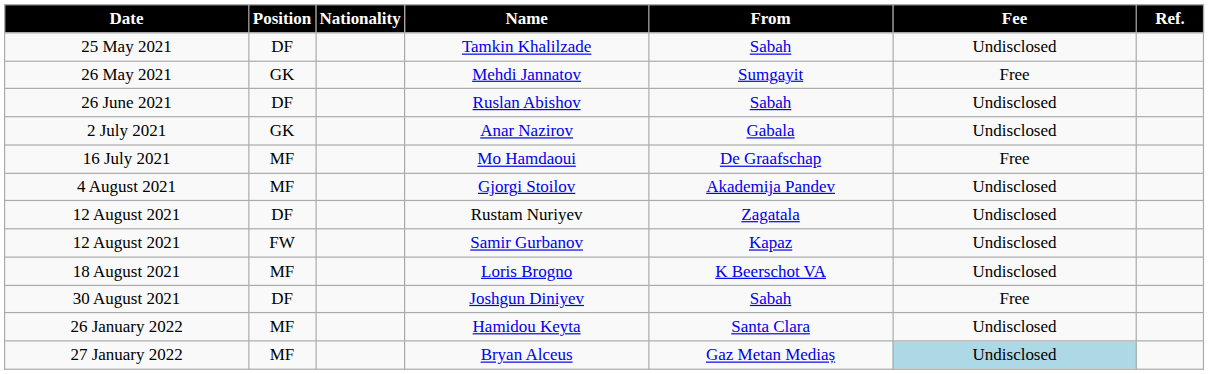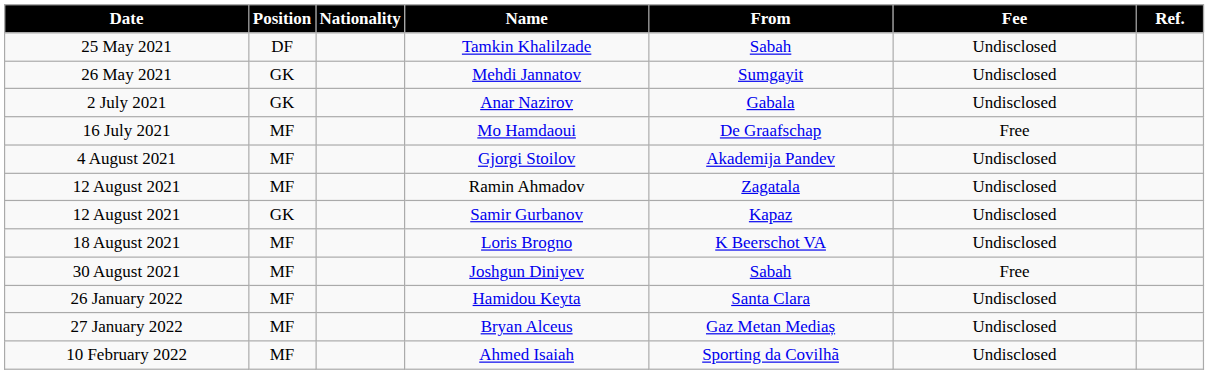 <table class="wikitable"  style="text-align:center; font-size:90%; ">
 <tr>
 <th style="background:#000000; color:#FFFFFF; width:200px;">Date</th>
 <th style="background:#000000; color:#FFFFFF; width:50px;">Position</th>
 <th style="background:#000000; color:#FFFFFF; width:50px;">Nationality</th>
 <th style="background:#000000; color:#FFFFFF; width:200px;">Name</th>
 <th style="background:#000000; color:#FFFFFF; width:200px;">From</th>
 <th style="background:#000000; color:#FFFFFF; width:200px;">Fee</th>
 <th style="background:#000000; color:#FFFFFF; width:50px;">Ref.</th>
 </tr>
 <tr>
 <td>25 May 2021</td>
 <td>DF</td>
 <td></td>
 <td><a href='#'>Tamkin Khalilzade</a></td>
 <td><a href='#'>Sabah</a></td>
 <td>Undisclosed</td>
 <td></td>
 </tr>
 <tr>
 <td>26 May 2021</td>
 <td>GK</td>
 <td></td>
 <td><a href='#'>Mehdi Jannatov</a></td>
 <td><a href='#'>Sumgayit</a></td>
-<td>Free</td>
-<td></td>
-</tr>
-<tr>
-<td>26 June 2021</td>
-<td>DF</td>
-<td></td>
-<td><a href='#'>Ruslan Abishov</a></td>
-<td><a href='#'>Sabah</a></td>
 <td>Undisclosed</td>
 <td></td>
 </tr>
 <tr>
 <td>2 July 2021</td>
 <td>GK</td>
 <td></td>
 <td><a href='#'>Anar Nazirov</a></td>
 <td><a href='#'>Gabala</a></td>
 <td>Undisclosed</td>
 <td></td>
 </tr>
 <tr>
 <td>16 July 2021</td>
 <td>MF</td>
 <td></td>
 <td><a href='#'>Mo Hamdaoui</a></td>
 <td><a href='#'>De Graafschap</a></td>
 <td>Free</td>
 <td></td>
 </tr>
 <tr>
 <td>4 August 2021</td>
 <td>MF</td>
 <td></td>
 <td><a href='#'>Gjorgi Stoilov</a></td>
 <td><a href='#'>Akademija Pandev</a></td>
 <td>Undisclosed</td>
 <td></td>
 </tr>
 <tr>
 <td>12 August 2021</td>
-<td>DF</td>
+<td>MF</td>
 <td></td>
-<td>Rustam Nuriyev</td>
+<td>Ramin Ahmadov</td>
 <td><a href='#'>Zagatala</a></td>
 <td>Undisclosed</td>
 <td></td>
 </tr>
 <tr>
 <td>12 August 2021</td>
-<td>FW</td>
+<td>GK</td>
 <td></td>
 <td><a href='#'>Samir Gurbanov</a></td>
 <td><a href='#'>Kapaz</a></td>
 <td>Undisclosed</td>
 <td></td>
 </tr>
 <tr>
 <td>18 August 2021</td>
 <td>MF</td>
 <td></td>
 <td><a href='#'>Loris Brogno</a></td>
 <td><a href='#'>K Beerschot VA</a></td>
 <td>Undisclosed</td>
 <td></td>
 </tr>
 <tr>
 <td>30 August 2021</td>
-<td>DF</td>
+<td>MF</td>
 <td></td>
 <td><a href='#'>Joshgun Diniyev</a></td>
 <td><a href='#'>Sabah</a></td>
 <td>Free</td>
 <td></td>
 </tr>
 <tr>
 <td>26 January 2022</td>
 <td>MF</td>
 <td></td>
 <td><a href='#'>Hamidou Keyta</a></td>
 <td><a href='#'>Santa Clara</a></td>
 <td>Undisclosed</td>
 <td></td>
 </tr>
 <tr>
 <td>27 January 2022</td>
 <td>MF</td>
 <td></td>
 <td><a href='#'>Bryan Alceus</a></td>
 <td><a href='#'>Gaz Metan Mediaș</a></td>
-<td style="background: lightblue;">Undisclosed</td>
+<td>Undisclosed</td>
+<td></td>
+</tr>
+<tr>
+<td>10 February 2022</td>
+<td>MF</td>
+<td></td>
+<td><a href='#'>Ahmed Isaiah</a></td>
+<td><a href='#'>Sporting da Covilhã</a></td>
+<td>Undisclosed</td>
 <td></td>
 </tr>
 </table>
